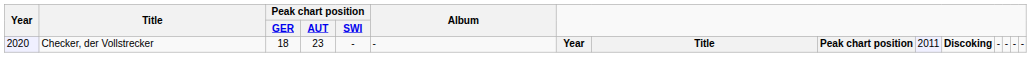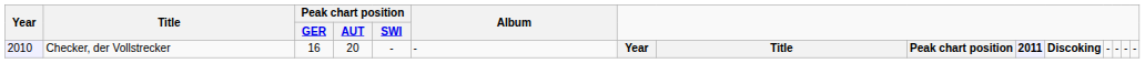 <table class="wikitable">
 <tr>
 <th style="width:3em;" rowspan="2">Year</th>
 <th style="width:22em;" rowspan="2">Title</th>
 <th colspan="3">Peak chart position</th>
 <th style="width:18em;" rowspan="2">Album</th>
 </tr>
 <tr bgcolor="#dddddd">
 <th style="width:3em;"><a href='#'>GER</a></th>
 <th style="width:3em;"><a href='#'>AUT</a></th>
 <th style="width:3em;"><a href='#'>SWI</a></th>
 </tr>
 <tr>
-<td rowspan="1" bgcolor="#f0f0ff">2020</td>
+<td rowspan="1" bgcolor="#f0f0ff">2010</td>
 <td>Checker, der Vollstrecker</td>
-<td align="center" >18</td>
-<td align="center" >23</td>
+<td align="center" >16</td>
+<td align="center" >20</td>
 <td align="center" >-</td>
 <td>-</td>
 <th style="width:3em;" rowspan="2">Year</th>
 <th style="width:22em;" rowspan="2">Title</th>
 <th colspan="3">Peak chart position</th>
-<td rowspan="1" bgcolor="#f0f0ff">2011</td>
+<td rowspan="1" bgcolor="#f0f0ff"><strong>2011</strong></td>
 <td><strong>Discoking</strong></td>
 <td align="center" >-</td>
 <td align="center" >-</td>
 <td align="center" >-</td>
 <td>-</td>
 </tr>
 </table>
